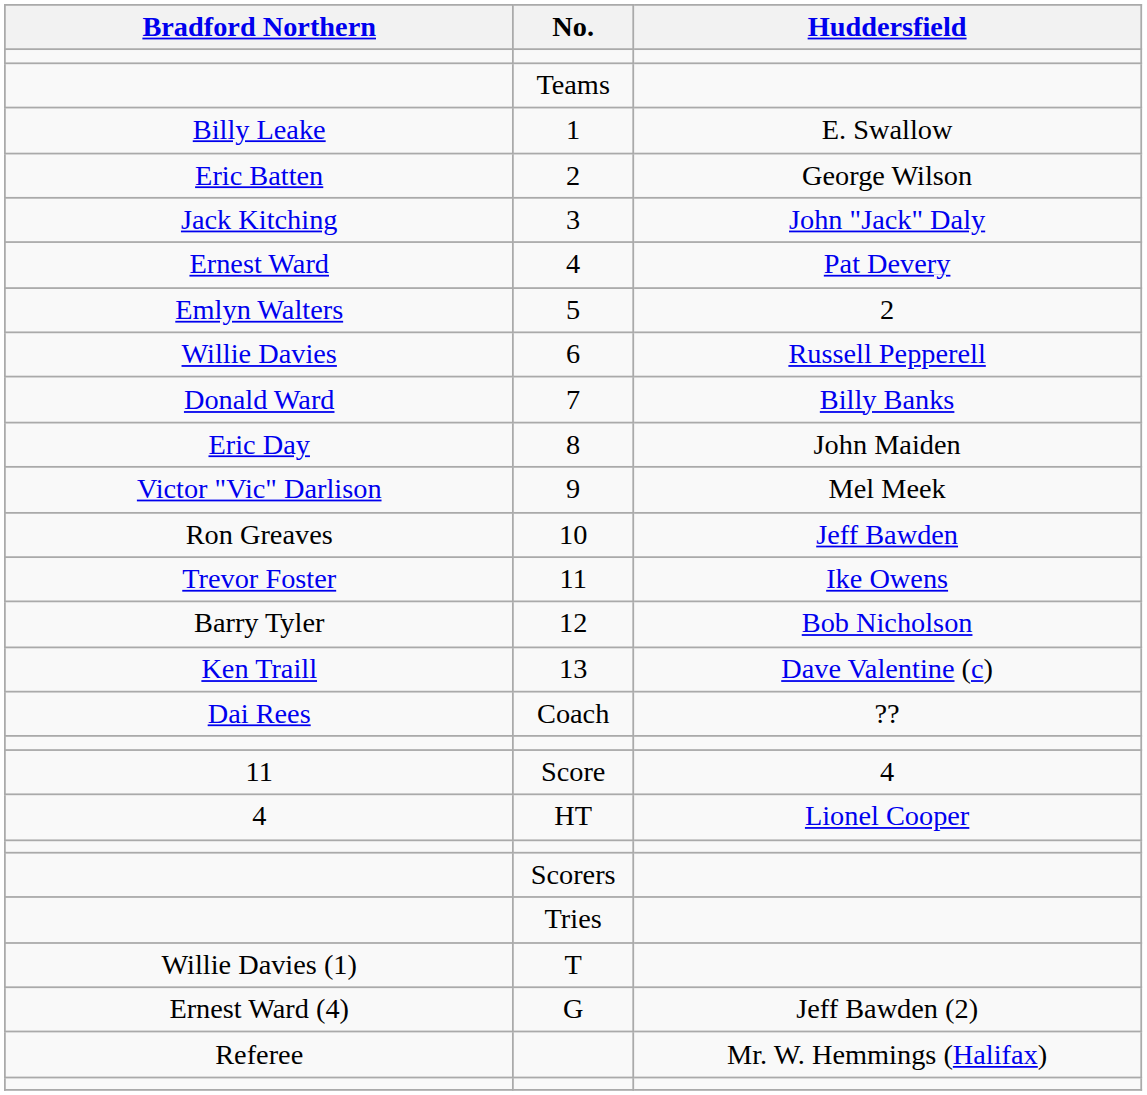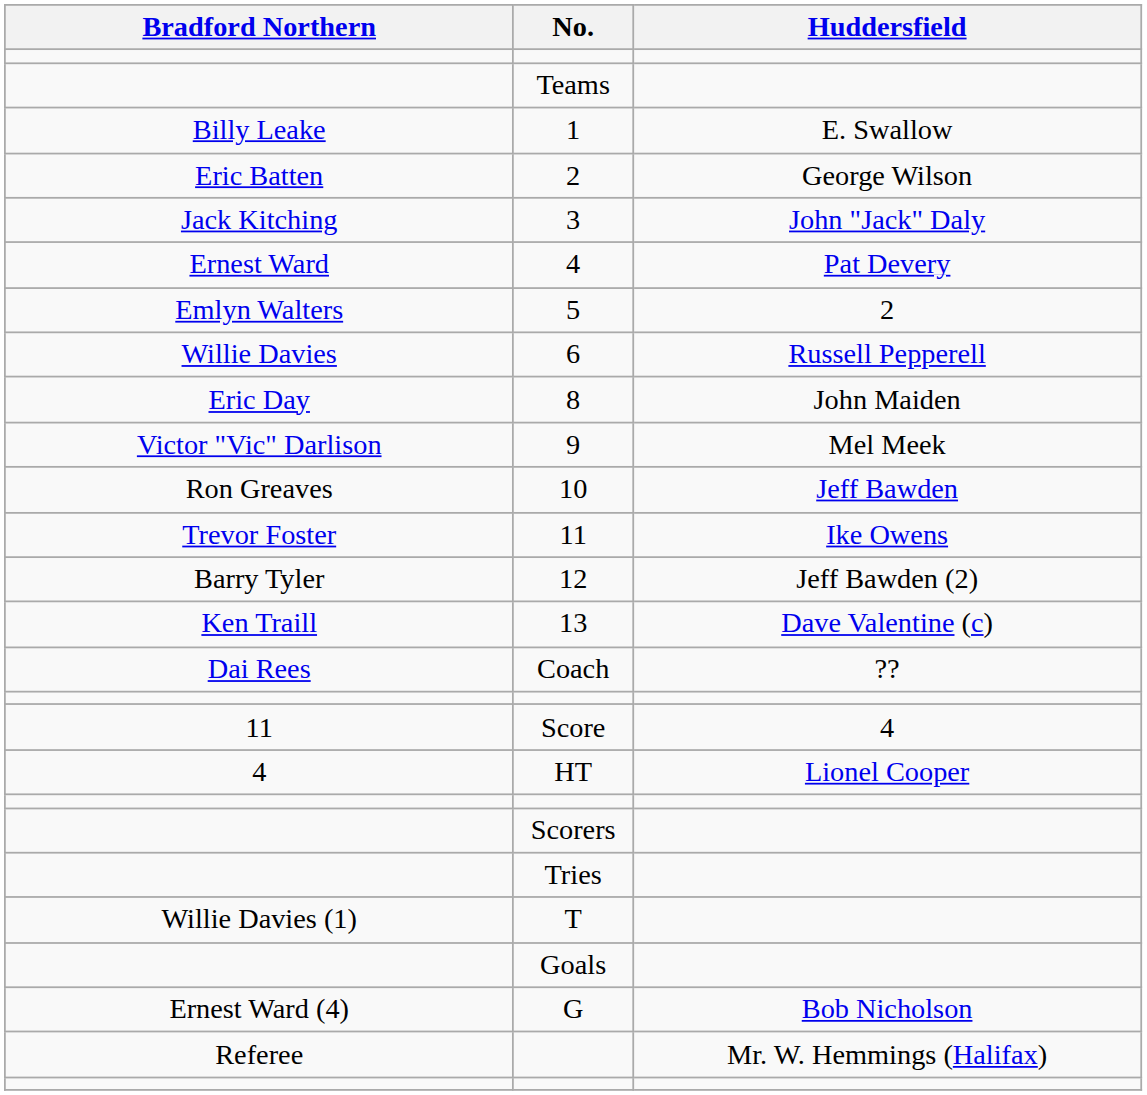 <table class="wikitable" style="text-align:center;">
 <tr>
 <th width=280 abbr=winner><a href='#'>Bradford Northern</a></th>
 <th width=60 abbr="Number">No.</th>
 <th width=280 abbr=runner-up><a href='#'>Huddersfield</a></th>
 </tr>
 <tr>
 <td></td>
 <td></td>
 <td></td>
 </tr>
 <tr>
 <td></td>
 <td>Teams</td>
 <td></td>
 </tr>
 <tr>
 <td><a href='#'>Billy Leake</a></td>
 <td>1</td>
 <td>E. Swallow</td>
 </tr>
 <tr>
 <td><a href='#'>Eric Batten</a></td>
 <td>2</td>
 <td>George Wilson</td>
 </tr>
 <tr>
 <td><a href='#'>Jack Kitching</a></td>
 <td>3</td>
 <td><a href='#'>John "Jack" Daly</a></td>
 </tr>
 <tr>
 <td><a href='#'>Ernest Ward</a></td>
 <td>4</td>
 <td><a href='#'>Pat Devery</a></td>
 </tr>
 <tr>
 <td><a href='#'>Emlyn Walters</a></td>
 <td>5</td>
 <td>2</td>
 </tr>
 <tr>
 <td><a href='#'>Willie Davies</a></td>
 <td>6</td>
 <td><a href='#'>Russell Pepperell</a></td>
 </tr>
 <tr>
-<td><a href='#'>Donald Ward</a></td>
-<td>7</td>
-<td><a href='#'>Billy Banks</a></td>
-</tr>
-<tr>
 <td><a href='#'>Eric Day</a></td>
 <td>8</td>
 <td>John Maiden</td>
 </tr>
 <tr>
 <td><a href='#'>Victor "Vic" Darlison</a></td>
 <td>9</td>
 <td>Mel Meek</td>
 </tr>
 <tr>
 <td>Ron Greaves</td>
 <td>10</td>
 <td><a href='#'>Jeff Bawden</a></td>
 </tr>
 <tr>
 <td><a href='#'>Trevor Foster</a></td>
 <td>11</td>
 <td><a href='#'>Ike Owens</a></td>
 </tr>
 <tr>
 <td>Barry Tyler</td>
 <td>12</td>
-<td><a href='#'>Bob Nicholson</a></td>
+<td>Jeff Bawden (2)</td>
 </tr>
 <tr>
 <td><a href='#'>Ken Traill</a></td>
 <td>13</td>
 <td><a href='#'>Dave Valentine</a> (<a href='#'>c</a>)</td>
 </tr>
 <tr>
 <td><a href='#'>Dai Rees</a></td>
 <td>Coach</td>
 <td>??</td>
 </tr>
 <tr>
 <td></td>
 <td></td>
 <td></td>
 </tr>
 <tr>
 <td>11</td>
 <td>Score</td>
 <td>4</td>
 </tr>
 <tr>
 <td>4</td>
 <td>HT</td>
 <td><a href='#'>Lionel Cooper</a></td>
 </tr>
 <tr>
 <td></td>
 <td></td>
 <td></td>
 </tr>
 <tr>
 <td></td>
 <td>Scorers</td>
 <td></td>
 </tr>
 <tr>
 <td></td>
 <td>Tries</td>
 <td></td>
 </tr>
 <tr>
 <td>Willie Davies (1)</td>
 <td>T</td>
 <td></td>
 </tr>
 <tr>
+<td></td>
+<td>Goals</td>
+<td></td>
+</tr>
+<tr>
 <td>Ernest Ward (4)</td>
 <td>G</td>
-<td>Jeff Bawden (2)</td>
+<td><a href='#'>Bob Nicholson</a></td>
 </tr>
 <tr>
 <td>Referee</td>
 <td></td>
 <td>Mr. W. Hemmings (<a href='#'>Halifax</a>)</td>
 </tr>
 <tr>
 <td></td>
 <td></td>
 <td></td>
 </tr>
 </table>
